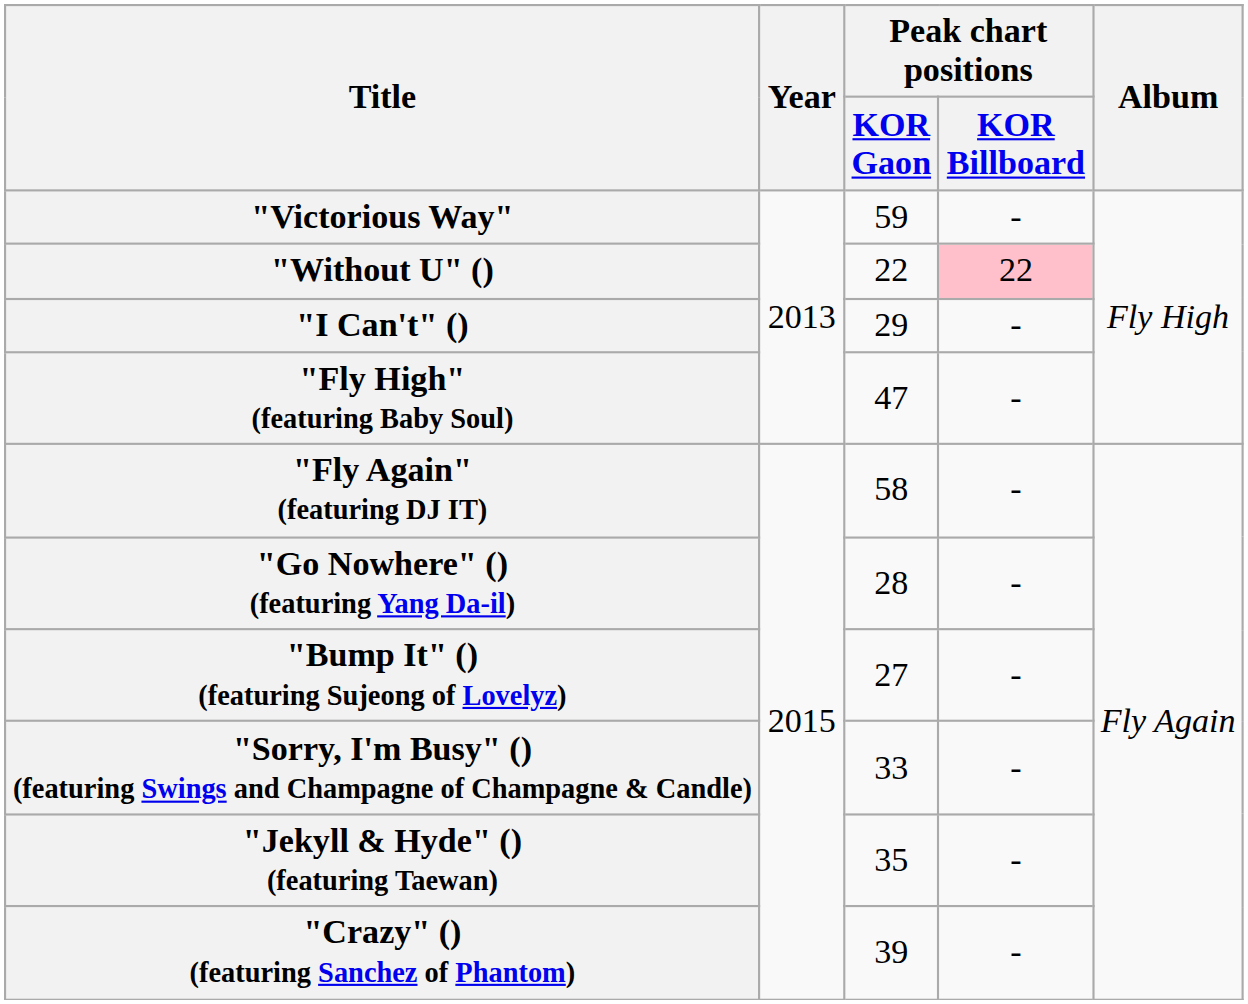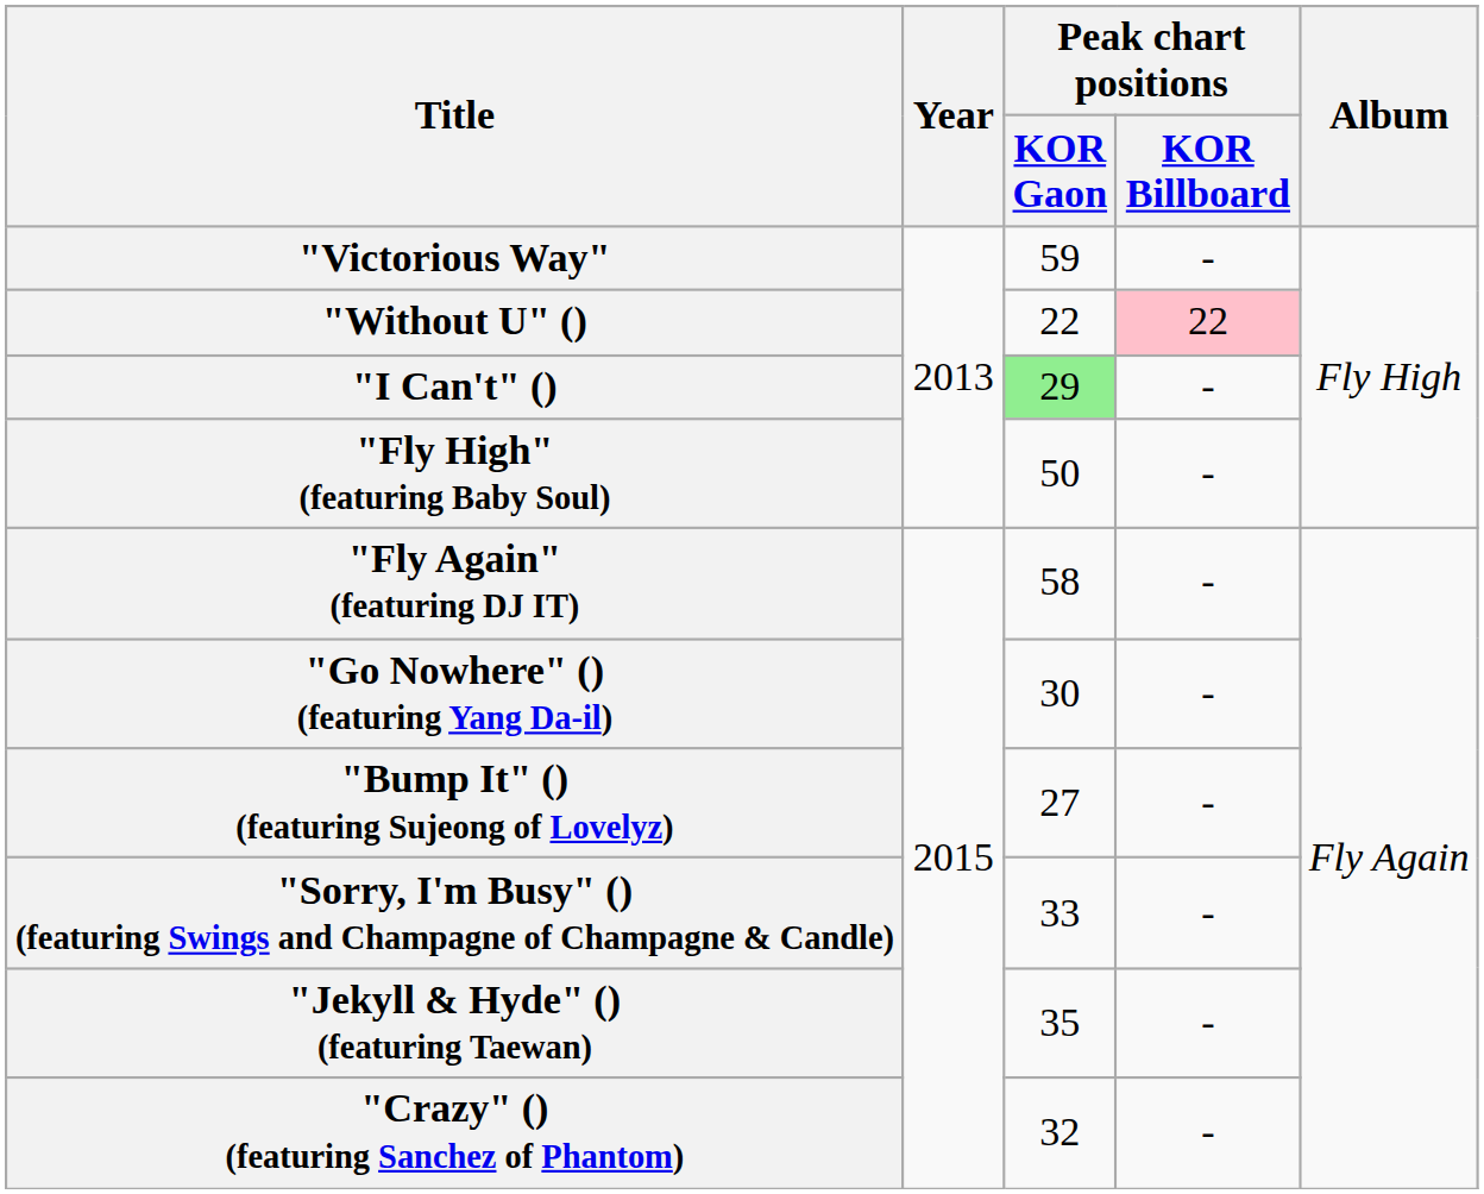 <table class="wikitable plainrowheaders" style="text-align:center;" border="1">
 <tr>
 <th rowspan="2">Title</th>
 <th rowspan="2">Year</th>
 <th colspan="2">Peak chart positions</th>
 <th rowspan="2">Album</th>
 </tr>
 <tr>
 <th width="30"><a href='#'>KOR<br>Gaon</a><br></th>
 <th width="30"><a href='#'>KOR<br>Billboard</a></th>
 </tr>
 <tr>
 <th scope="row">"Victorious Way"</th>
 <td rowspan="4">2013</td>
 <td>59</td>
 <td>-</td>
 <td rowspan="4"><em>Fly High</em></td>
 </tr>
 <tr>
 <th scope="row">"Without U" ()</th>
 <td>22</td>
 <td style="background: pink;">22</td>
 </tr>
 <tr>
 <th scope="row">"I Can't" ()</th>
-<td>29</td>
+<td style="background: lightgreen;">29</td>
 <td>-</td>
 </tr>
 <tr>
 <th scope="row">"Fly High"<br><small>(featuring Baby Soul)</small></th>
-<td>47</td>
+<td>50</td>
 <td>-</td>
 </tr>
 <tr>
 <th scope="row">"Fly Again"<br><small>(featuring DJ IT)</small></th>
 <td rowspan="6">2015</td>
 <td>58</td>
 <td>-</td>
 <td rowspan="6"><em>Fly Again</em></td>
 </tr>
 <tr>
 <th scope="row">"Go Nowhere" ()<br><small>(featuring <a href='#'>Yang Da-il</a>)</small></th>
-<td>28</td>
+<td>30</td>
 <td>-</td>
 </tr>
 <tr>
 <th scope="row">"Bump It" ()<br><small>(featuring Sujeong of <a href='#'>Lovelyz</a>)</small></th>
 <td>27</td>
 <td>-</td>
 </tr>
 <tr>
 <th scope="row">"Sorry, I'm Busy" ()<br><small>(featuring <a href='#'>Swings</a> and Champagne of Champagne & Candle)</small></th>
 <td>33</td>
 <td>-</td>
 </tr>
 <tr>
 <th scope="row">"Jekyll & Hyde" ()<br><small>(featuring Taewan)</small></th>
 <td>35</td>
 <td>-</td>
 </tr>
 <tr>
 <th scope="row">"Crazy" ()<br><small>(featuring <a href='#'>Sanchez</a> of <a href='#'>Phantom</a>)</small></th>
-<td>39</td>
+<td>32</td>
 <td>-</td>
 </tr>
 </table>
